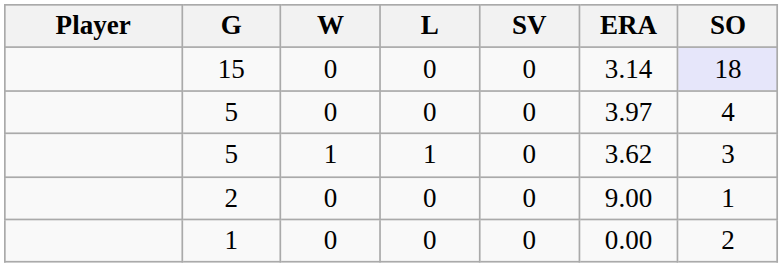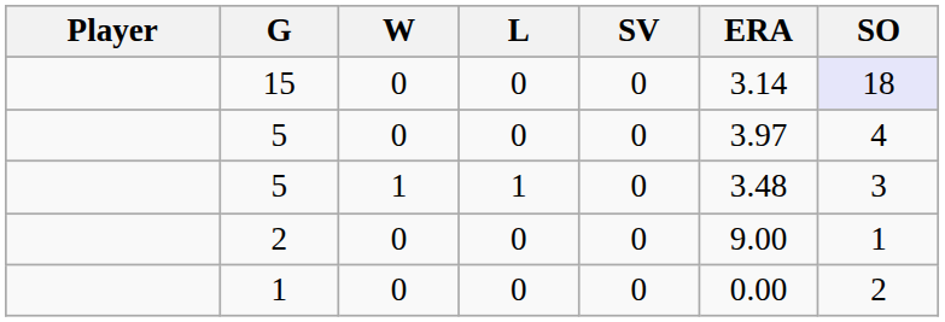 <table class="wikitable sortable">
 <tr>
 <th bgcolor="#DDDDFF" width="16%">Player</th>
 <th bgcolor="#DDDDFF" width="9%">G</th>
 <th bgcolor="#DDDDFF" width="9%">W</th>
 <th bgcolor="#DDDDFF" width="9%">L</th>
 <th bgcolor="#DDDDFF" width="9%">SV</th>
 <th bgcolor="#DDDDFF" width="9%">ERA</th>
 <th bgcolor="#DDDDFF" width="9%">SO</th>
 </tr>
 <tr align="center">
 <td></td>
 <td>15</td>
 <td>0</td>
 <td>0</td>
 <td>0</td>
 <td>3.14</td>
 <td style="background: lavender;">18</td>
 </tr>
 <tr align="center">
 <td></td>
 <td>5</td>
 <td>0</td>
 <td>0</td>
 <td>0</td>
 <td>3.97</td>
 <td>4</td>
 </tr>
 <tr align="center">
 <td></td>
 <td>5</td>
 <td>1</td>
 <td>1</td>
 <td>0</td>
-<td>3.62</td>
+<td>3.48</td>
 <td>3</td>
 </tr>
 <tr align="center">
 <td></td>
 <td>2</td>
 <td>0</td>
 <td>0</td>
 <td>0</td>
 <td>9.00</td>
 <td>1</td>
 </tr>
 <tr align="center">
 <td></td>
 <td>1</td>
 <td>0</td>
 <td>0</td>
 <td>0</td>
 <td>0.00</td>
 <td>2</td>
 </tr>
 </table>
